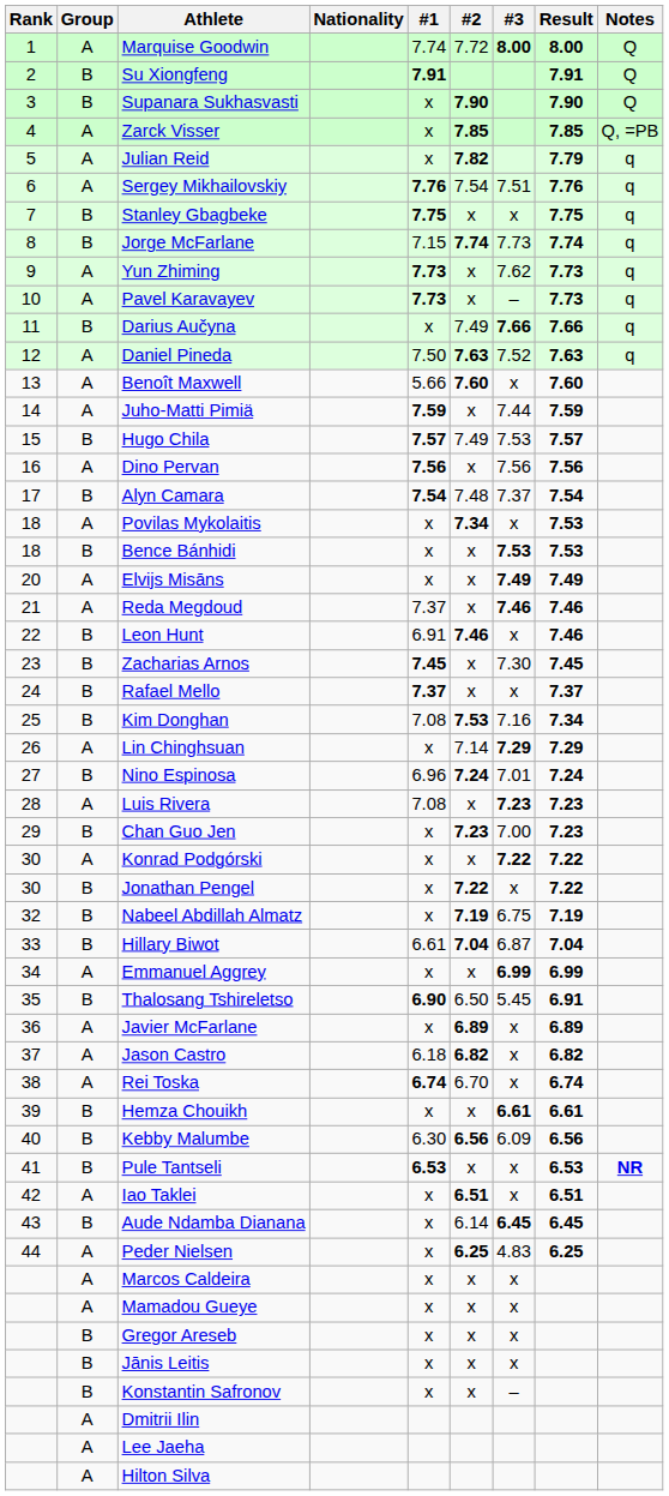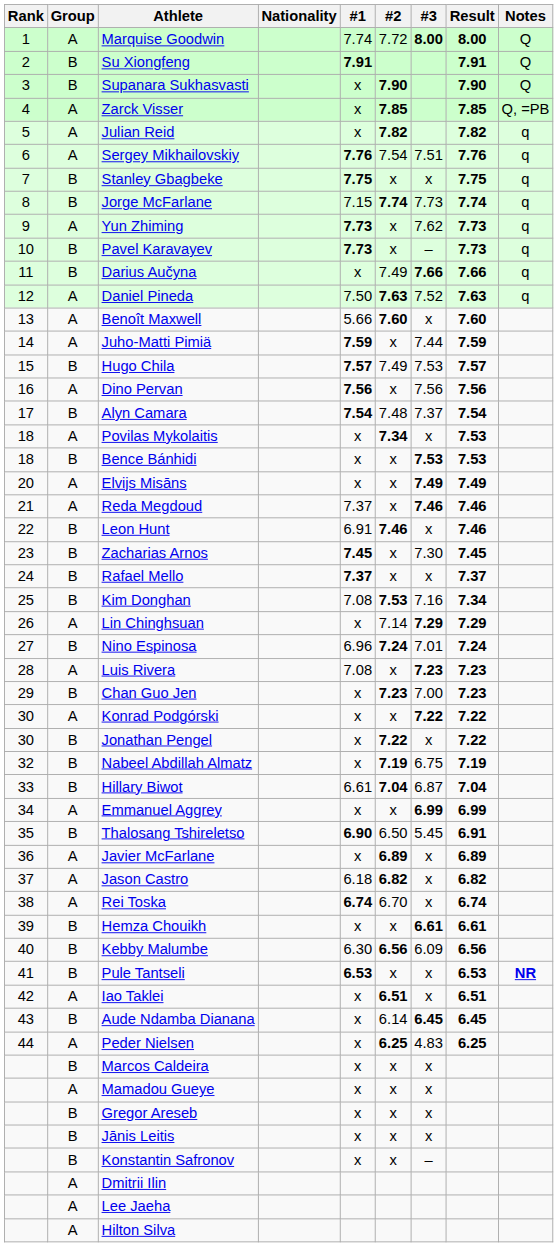 <table class="wikitable sortable" style="text-align:center">
 <tr>
 <th>Rank</th>
 <th>Group</th>
 <th>Athlete</th>
 <th>Nationality</th>
 <th>#1</th>
 <th>#2</th>
 <th>#3</th>
 <th>Result</th>
 <th>Notes</th>
 </tr>
 <tr bgcolor=ccffcc>
 <td>1</td>
 <td>A</td>
 <td align="left"><a href='#'>Marquise Goodwin</a></td>
 <td align=left></td>
 <td>7.74</td>
 <td>7.72</td>
 <td><strong>8.00</strong></td>
 <td><strong>8.00</strong></td>
 <td>Q</td>
 </tr>
 <tr bgcolor=ccffcc>
 <td>2</td>
 <td>B</td>
 <td align="left"><a href='#'>Su Xiongfeng</a></td>
 <td align=left></td>
 <td><strong>7.91</strong></td>
 <td></td>
 <td></td>
 <td><strong>7.91</strong></td>
 <td>Q</td>
 </tr>
 <tr bgcolor=ccffcc>
 <td>3</td>
 <td>B</td>
 <td align="left"><a href='#'>Supanara Sukhasvasti</a></td>
 <td align=left></td>
 <td>x</td>
 <td><strong>7.90</strong></td>
 <td></td>
 <td><strong>7.90</strong></td>
 <td>Q</td>
 </tr>
 <tr bgcolor=ccffcc>
 <td>4</td>
 <td>A</td>
 <td align="left"><a href='#'>Zarck Visser</a></td>
 <td align=left></td>
 <td>x</td>
 <td><strong>7.85</strong></td>
 <td></td>
 <td><strong>7.85</strong></td>
 <td>Q, =PB</td>
 </tr>
 <tr bgcolor=ddffdd>
 <td>5</td>
 <td>A</td>
 <td align="left"><a href='#'>Julian Reid</a></td>
 <td align=left></td>
 <td>x</td>
 <td><strong>7.82</strong></td>
 <td></td>
-<td><strong>7.79</strong></td>
+<td><strong>7.82</strong></td>
 <td>q</td>
 </tr>
 <tr bgcolor=ddffdd>
 <td>6</td>
 <td>A</td>
 <td align="left"><a href='#'>Sergey Mikhailovskiy</a></td>
 <td align=left></td>
 <td><strong>7.76</strong></td>
 <td>7.54</td>
 <td>7.51</td>
 <td><strong>7.76</strong></td>
 <td>q</td>
 </tr>
 <tr bgcolor=ddffdd>
 <td>7</td>
 <td>B</td>
 <td align="left"><a href='#'>Stanley Gbagbeke</a></td>
 <td align=left></td>
 <td><strong>7.75</strong></td>
 <td>x</td>
 <td>x</td>
 <td><strong>7.75</strong></td>
 <td>q</td>
 </tr>
 <tr bgcolor=ddffdd>
 <td>8</td>
 <td>B</td>
 <td align="left"><a href='#'>Jorge McFarlane</a></td>
 <td align=left></td>
 <td>7.15</td>
 <td><strong>7.74</strong></td>
 <td>7.73</td>
 <td><strong>7.74</strong></td>
 <td>q</td>
 </tr>
 <tr bgcolor=ddffdd>
 <td>9</td>
 <td>A</td>
 <td align="left"><a href='#'>Yun Zhiming</a></td>
 <td align=left></td>
 <td><strong>7.73</strong></td>
 <td>x</td>
 <td>7.62</td>
 <td><strong>7.73</strong></td>
 <td>q</td>
 </tr>
 <tr bgcolor=ddffdd>
 <td>10</td>
-<td>A</td>
+<td>B</td>
 <td align="left"><a href='#'>Pavel Karavayev</a></td>
 <td align=left></td>
 <td><strong>7.73</strong></td>
 <td>x</td>
 <td>–</td>
 <td><strong>7.73</strong></td>
 <td>q</td>
 </tr>
 <tr bgcolor=ddffdd>
 <td>11</td>
 <td>B</td>
 <td align="left"><a href='#'>Darius Aučyna</a></td>
 <td align=left></td>
 <td>x</td>
 <td>7.49</td>
 <td><strong>7.66</strong></td>
 <td><strong>7.66</strong></td>
 <td>q</td>
 </tr>
 <tr bgcolor=ddffdd>
 <td>12</td>
 <td>A</td>
 <td align="left"><a href='#'>Daniel Pineda</a></td>
 <td align=left></td>
 <td>7.50</td>
 <td><strong>7.63</strong></td>
 <td>7.52</td>
 <td><strong>7.63</strong></td>
 <td>q</td>
 </tr>
 <tr>
 <td>13</td>
 <td>A</td>
 <td align="left"><a href='#'>Benoît Maxwell</a></td>
 <td align=left></td>
 <td>5.66</td>
 <td><strong>7.60</strong></td>
 <td>x</td>
 <td><strong>7.60</strong></td>
 <td></td>
 </tr>
 <tr>
 <td>14</td>
 <td>A</td>
 <td align="left"><a href='#'>Juho-Matti Pimiä</a></td>
 <td align=left></td>
 <td><strong>7.59</strong></td>
 <td>x</td>
 <td>7.44</td>
 <td><strong>7.59</strong></td>
 <td></td>
 </tr>
 <tr>
 <td>15</td>
 <td>B</td>
 <td align="left"><a href='#'>Hugo Chila</a></td>
 <td align=left></td>
 <td><strong>7.57</strong></td>
 <td>7.49</td>
 <td>7.53</td>
 <td><strong>7.57</strong></td>
 <td></td>
 </tr>
 <tr>
 <td>16</td>
 <td>A</td>
 <td align="left"><a href='#'>Dino Pervan</a></td>
 <td align=left></td>
 <td><strong>7.56</strong></td>
 <td>x</td>
 <td>7.56</td>
 <td><strong>7.56</strong></td>
 <td></td>
 </tr>
 <tr>
 <td>17</td>
 <td>B</td>
 <td align="left"><a href='#'>Alyn Camara</a></td>
 <td align=left></td>
 <td><strong>7.54</strong></td>
 <td>7.48</td>
 <td>7.37</td>
 <td><strong>7.54</strong></td>
 <td></td>
 </tr>
 <tr>
 <td>18</td>
 <td>A</td>
 <td align="left"><a href='#'>Povilas Mykolaitis</a></td>
 <td align=left></td>
 <td>x</td>
 <td><strong>7.34</strong></td>
 <td>x</td>
 <td><strong>7.53</strong></td>
 <td></td>
 </tr>
 <tr>
 <td>18</td>
 <td>B</td>
 <td align="left"><a href='#'>Bence Bánhidi</a></td>
 <td align=left></td>
 <td>x</td>
 <td>x</td>
 <td><strong>7.53</strong></td>
 <td><strong>7.53</strong></td>
 <td></td>
 </tr>
 <tr>
 <td>20</td>
 <td>A</td>
 <td align="left"><a href='#'>Elvijs Misāns</a></td>
 <td align=left></td>
 <td>x</td>
 <td>x</td>
 <td><strong>7.49</strong></td>
 <td><strong>7.49</strong></td>
 <td></td>
 </tr>
 <tr>
 <td>21</td>
 <td>A</td>
 <td align="left"><a href='#'>Reda Megdoud</a></td>
 <td align=left></td>
 <td>7.37</td>
 <td>x</td>
 <td><strong>7.46</strong></td>
 <td><strong>7.46</strong></td>
 <td></td>
 </tr>
 <tr>
 <td>22</td>
 <td>B</td>
 <td align="left"><a href='#'>Leon Hunt</a></td>
 <td align=left></td>
 <td>6.91</td>
 <td><strong>7.46</strong></td>
 <td>x</td>
 <td><strong>7.46</strong></td>
 <td></td>
 </tr>
 <tr>
 <td>23</td>
 <td>B</td>
 <td align="left"><a href='#'>Zacharias Arnos</a></td>
 <td align=left></td>
 <td><strong>7.45</strong></td>
 <td>x</td>
 <td>7.30</td>
 <td><strong>7.45</strong></td>
 <td></td>
 </tr>
 <tr>
 <td>24</td>
 <td>B</td>
 <td align="left"><a href='#'>Rafael Mello</a></td>
 <td align=left></td>
 <td><strong>7.37</strong></td>
 <td>x</td>
 <td>x</td>
 <td><strong>7.37</strong></td>
 <td></td>
 </tr>
 <tr>
 <td>25</td>
 <td>B</td>
 <td align="left"><a href='#'>Kim Donghan</a></td>
 <td align=left></td>
 <td>7.08</td>
 <td><strong>7.53</strong></td>
 <td>7.16</td>
 <td><strong>7.34</strong></td>
 <td></td>
 </tr>
 <tr>
 <td>26</td>
 <td>A</td>
 <td align="left"><a href='#'>Lin Chinghsuan</a></td>
 <td align=left></td>
 <td>x</td>
 <td>7.14</td>
 <td><strong>7.29</strong></td>
 <td><strong>7.29</strong></td>
 <td></td>
 </tr>
 <tr>
 <td>27</td>
 <td>B</td>
 <td align="left"><a href='#'>Nino Espinosa</a></td>
 <td align=left></td>
 <td>6.96</td>
 <td><strong>7.24</strong></td>
 <td>7.01</td>
 <td><strong>7.24</strong></td>
 <td></td>
 </tr>
 <tr>
 <td>28</td>
 <td>A</td>
 <td align="left"><a href='#'>Luis Rivera</a></td>
 <td align=left></td>
 <td>7.08</td>
 <td>x</td>
 <td><strong>7.23</strong></td>
 <td><strong>7.23</strong></td>
 <td></td>
 </tr>
 <tr>
 <td>29</td>
 <td>B</td>
 <td align="left"><a href='#'>Chan Guo Jen</a></td>
 <td align=left></td>
 <td>x</td>
 <td><strong>7.23</strong></td>
 <td>7.00</td>
 <td><strong>7.23</strong></td>
 <td></td>
 </tr>
 <tr>
 <td>30</td>
 <td>A</td>
 <td align="left"><a href='#'>Konrad Podgórski</a></td>
 <td align=left></td>
 <td>x</td>
 <td>x</td>
 <td><strong>7.22</strong></td>
 <td><strong>7.22</strong></td>
 <td></td>
 </tr>
 <tr>
 <td>30</td>
 <td>B</td>
 <td align="left"><a href='#'>Jonathan Pengel</a></td>
 <td align=left></td>
 <td>x</td>
 <td><strong>7.22</strong></td>
 <td>x</td>
 <td><strong>7.22</strong></td>
 <td></td>
 </tr>
 <tr>
 <td>32</td>
 <td>B</td>
 <td align="left"><a href='#'>Nabeel Abdillah Almatz</a></td>
 <td align=left></td>
 <td>x</td>
 <td><strong>7.19</strong></td>
 <td>6.75</td>
 <td><strong>7.19</strong></td>
 <td></td>
 </tr>
 <tr>
 <td>33</td>
 <td>B</td>
 <td align="left"><a href='#'>Hillary Biwot</a></td>
 <td align=left></td>
 <td>6.61</td>
 <td><strong>7.04</strong></td>
 <td>6.87</td>
 <td><strong>7.04</strong></td>
 <td></td>
 </tr>
 <tr>
 <td>34</td>
 <td>A</td>
 <td align="left"><a href='#'>Emmanuel Aggrey</a></td>
 <td align=left></td>
 <td>x</td>
 <td>x</td>
 <td><strong>6.99</strong></td>
 <td><strong>6.99</strong></td>
 <td></td>
 </tr>
 <tr>
 <td>35</td>
 <td>B</td>
 <td align="left"><a href='#'>Thalosang Tshireletso</a></td>
 <td align=left></td>
 <td><strong>6.90</strong></td>
 <td>6.50</td>
 <td>5.45</td>
 <td><strong>6.91</strong></td>
 <td></td>
 </tr>
 <tr>
 <td>36</td>
 <td>A</td>
 <td align="left"><a href='#'>Javier McFarlane</a></td>
 <td align=left></td>
 <td>x</td>
 <td><strong>6.89</strong></td>
 <td>x</td>
 <td><strong>6.89</strong></td>
 <td></td>
 </tr>
 <tr>
 <td>37</td>
 <td>A</td>
 <td align="left"><a href='#'>Jason Castro</a></td>
 <td align=left></td>
 <td>6.18</td>
 <td><strong>6.82</strong></td>
 <td>x</td>
 <td><strong>6.82</strong></td>
 <td></td>
 </tr>
 <tr>
 <td>38</td>
 <td>A</td>
 <td align="left"><a href='#'>Rei Toska</a></td>
 <td align=left></td>
 <td><strong>6.74</strong></td>
 <td>6.70</td>
 <td>x</td>
 <td><strong>6.74</strong></td>
 <td></td>
 </tr>
 <tr>
 <td>39</td>
 <td>B</td>
 <td align="left"><a href='#'>Hemza Chouikh</a></td>
 <td align=left></td>
 <td>x</td>
 <td>x</td>
 <td><strong>6.61</strong></td>
 <td><strong>6.61</strong></td>
 <td></td>
 </tr>
 <tr>
 <td>40</td>
 <td>B</td>
 <td align="left"><a href='#'>Kebby Malumbe</a></td>
 <td align=left></td>
 <td>6.30</td>
 <td><strong>6.56</strong></td>
 <td>6.09</td>
 <td><strong>6.56</strong></td>
 <td></td>
 </tr>
 <tr>
 <td>41</td>
 <td>B</td>
 <td align="left"><a href='#'>Pule Tantseli</a></td>
 <td align=left></td>
 <td><strong>6.53</strong></td>
 <td>x</td>
 <td>x</td>
 <td><strong>6.53</strong></td>
 <td><strong><a href='#'>NR</a></strong></td>
 </tr>
 <tr>
 <td>42</td>
 <td>A</td>
 <td align="left"><a href='#'>Iao Taklei</a></td>
 <td align=left></td>
 <td>x</td>
 <td><strong>6.51</strong></td>
 <td>x</td>
 <td><strong>6.51</strong></td>
 <td></td>
 </tr>
 <tr>
 <td>43</td>
 <td>B</td>
 <td align="left"><a href='#'>Aude Ndamba Dianana</a></td>
 <td align=left></td>
 <td>x</td>
 <td>6.14</td>
 <td><strong>6.45</strong></td>
 <td><strong>6.45</strong></td>
 <td></td>
 </tr>
 <tr>
 <td>44</td>
 <td>A</td>
 <td align="left"><a href='#'>Peder Nielsen</a></td>
 <td align=left></td>
 <td>x</td>
 <td><strong>6.25</strong></td>
 <td>4.83</td>
 <td><strong>6.25</strong></td>
 <td></td>
 </tr>
 <tr>
 <td></td>
-<td>A</td>
+<td>B</td>
 <td align="left"><a href='#'>Marcos Caldeira</a></td>
 <td align=left></td>
 <td>x</td>
 <td>x</td>
 <td>x</td>
 <td><strong></strong></td>
 <td></td>
 </tr>
 <tr>
 <td></td>
 <td>A</td>
 <td align="left"><a href='#'>Mamadou Gueye</a></td>
 <td align=left></td>
 <td>x</td>
 <td>x</td>
 <td>x</td>
 <td><strong></strong></td>
 <td></td>
 </tr>
 <tr>
 <td></td>
 <td>B</td>
 <td align="left"><a href='#'>Gregor Areseb</a></td>
 <td align=left></td>
 <td>x</td>
 <td>x</td>
 <td>x</td>
 <td><strong></strong></td>
 <td></td>
 </tr>
 <tr>
 <td></td>
 <td>B</td>
 <td align="left"><a href='#'>Jānis Leitis</a></td>
 <td align=left></td>
 <td>x</td>
 <td>x</td>
 <td>x</td>
 <td><strong></strong></td>
 <td></td>
 </tr>
 <tr>
 <td></td>
 <td>B</td>
 <td align="left"><a href='#'>Konstantin Safronov</a></td>
 <td align=left></td>
 <td>x</td>
 <td>x</td>
 <td>–</td>
 <td><strong></strong></td>
 <td></td>
 </tr>
 <tr>
 <td></td>
 <td>A</td>
 <td align="left"><a href='#'>Dmitrii Ilin</a></td>
 <td align=left></td>
 <td></td>
 <td></td>
 <td></td>
 <td><strong></strong></td>
 <td></td>
 </tr>
 <tr>
 <td></td>
 <td>A</td>
 <td align="left"><a href='#'>Lee Jaeha</a></td>
 <td align=left></td>
 <td></td>
 <td></td>
 <td></td>
 <td><strong></strong></td>
 <td></td>
 </tr>
 <tr>
 <td></td>
 <td>A</td>
 <td align="left"><a href='#'>Hilton Silva</a></td>
 <td align=left></td>
 <td></td>
 <td></td>
 <td></td>
 <td><strong></strong></td>
 <td></td>
 </tr>
 </table>
